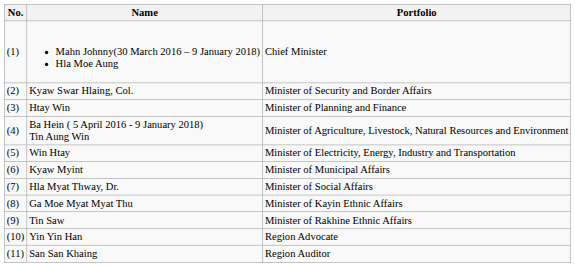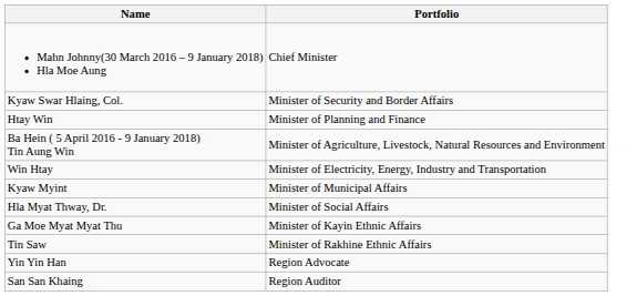 <table class="wikitable">
 <tr>
-<th>No.</th>
 <th>Name</th>
 <th>Portfolio</th>
 </tr>
 <tr>
-<td>(1)</td>
 <td><br><ul><li>Mahn Johnny(30 March 2016 – 9 January 2018)</li><li>Hla Moe Aung</li></ul></td>
 <td>Chief Minister</td>
 </tr>
 <tr>
-<td>(2)</td>
 <td>Kyaw Swar Hlaing, Col.</td>
 <td>Minister of Security and Border Affairs</td>
 </tr>
 <tr>
-<td>(3)</td>
 <td>Htay Win</td>
 <td>Minister of Planning and Finance</td>
 </tr>
 <tr>
-<td>(4)</td>
 <td>Ba Hein ( 5 April 2016 - 9 January 2018)<br>Tin Aung Win</td>
 <td>Minister of Agriculture, Livestock, Natural Resources and Environment</td>
 </tr>
 <tr>
-<td>(5)</td>
 <td>Win Htay</td>
 <td>Minister of Electricity, Energy, Industry and Transportation</td>
 </tr>
 <tr>
-<td>(6)</td>
 <td>Kyaw Myint</td>
 <td>Minister of Municipal Affairs</td>
 </tr>
 <tr>
-<td>(7)</td>
 <td>Hla Myat Thway, Dr.</td>
 <td>Minister of Social Affairs</td>
 </tr>
 <tr>
-<td>(8)</td>
 <td>Ga Moe Myat Myat Thu</td>
 <td>Minister of Kayin Ethnic Affairs</td>
 </tr>
 <tr>
-<td>(9)</td>
 <td>Tin Saw</td>
 <td>Minister of Rakhine Ethnic Affairs</td>
 </tr>
 <tr>
-<td>(10)</td>
 <td>Yin Yin Han</td>
 <td>Region Advocate</td>
 </tr>
 <tr>
-<td>(11)</td>
 <td>San San Khaing</td>
 <td>Region Auditor</td>
 </tr>
 </table>
